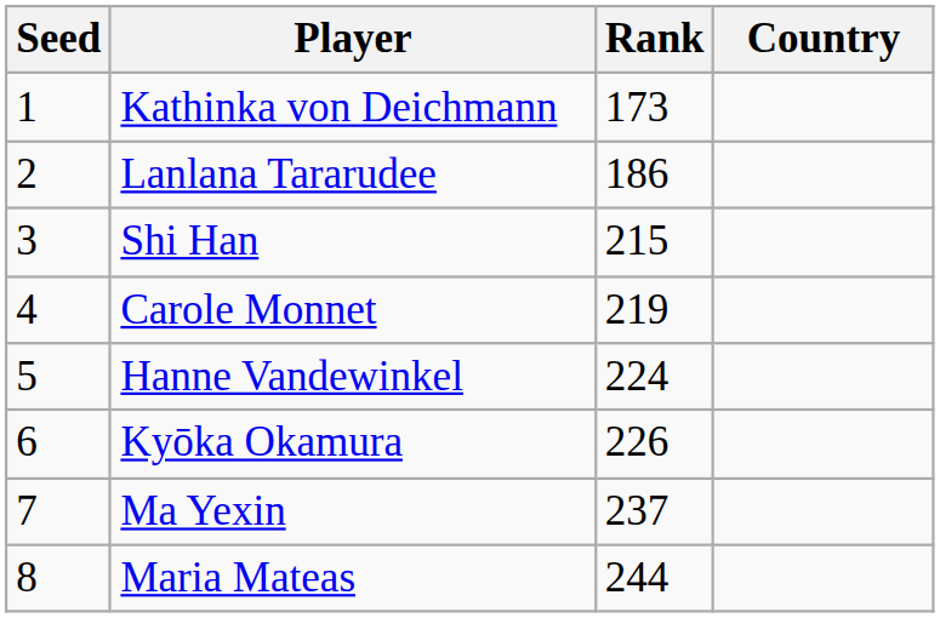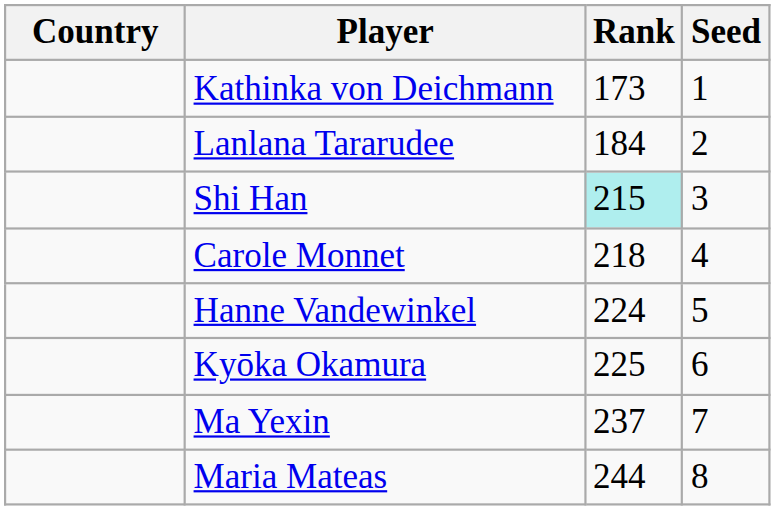 <table class="wikitable">
 <tr>
-<th>Seed</th>
+<th width="75">Country</th>
 <th width="175">Player</th>
 <th>Rank</th>
-<th width="75">Country</th>
+<th>Seed</th>
 </tr>
 <tr>
-<td>1</td>
+<td></td>
 <td><a href='#'>Kathinka von Deichmann</a></td>
 <td>173</td>
-<td></td>
+<td>1</td>
 </tr>
 <tr>
+<td></td>
+<td><a href='#'>Lanlana Tararudee</a></td>
+<td>184</td>
 <td>2</td>
-<td><a href='#'>Lanlana Tararudee</a></td>
-<td>186</td>
-<td></td>
 </tr>
 <tr>
+<td></td>
+<td><a href='#'>Shi Han</a></td>
+<td style="background: paleturquoise;">215</td>
 <td>3</td>
-<td><a href='#'>Shi Han</a></td>
-<td>215</td>
-<td></td>
 </tr>
 <tr>
+<td></td>
+<td><a href='#'>Carole Monnet</a></td>
+<td>218</td>
 <td>4</td>
-<td><a href='#'>Carole Monnet</a></td>
-<td>219</td>
-<td></td>
 </tr>
 <tr>
-<td>5</td>
+<td></td>
 <td><a href='#'>Hanne Vandewinkel</a></td>
 <td>224</td>
-<td></td>
+<td>5</td>
 </tr>
 <tr>
+<td></td>
+<td><a href='#'>Kyōka Okamura</a></td>
+<td>225</td>
 <td>6</td>
-<td><a href='#'>Kyōka Okamura</a></td>
-<td>226</td>
-<td></td>
 </tr>
 <tr>
-<td>7</td>
+<td></td>
 <td><a href='#'>Ma Yexin</a></td>
 <td>237</td>
-<td></td>
+<td>7</td>
 </tr>
 <tr>
-<td>8</td>
+<td></td>
 <td><a href='#'>Maria Mateas</a></td>
 <td>244</td>
-<td></td>
+<td>8</td>
 </tr>
 </table>
